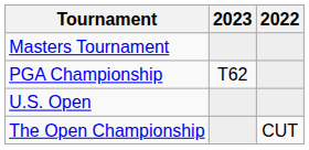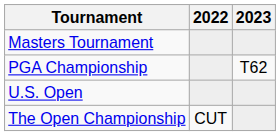 <table class="wikitable" style="font-size:95%;text-align:center;">
 <tr>
 <th>Tournament</th>
+<th>2022</th>
 <th>2023</th>
-<th>2022</th>
 </tr>
 <tr>
 <td align=left><a href='#'>Masters Tournament</a></td>
 <td style="background:#eeeeee;"></td>
 <td style="background:#eeeeee;"></td>
 </tr>
 <tr>
 <td align=left><a href='#'>PGA Championship</a></td>
+<td style="background:#eeeeee;"></td>
 <td>T62</td>
-<td style="background:#eeeeee;"></td>
 </tr>
 <tr>
 <td align=left><a href='#'>U.S. Open</a></td>
 <td style="background:#eeeeee;"></td>
 <td style="background:#eeeeee;"></td>
 </tr>
 <tr>
 <td align=left><a href='#'>The Open Championship</a></td>
+<td>CUT</td>
 <td style="background:#eeeeee;"></td>
-<td>CUT</td>
 </tr>
 </table>
